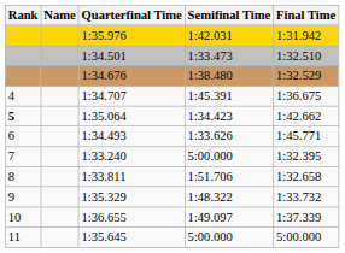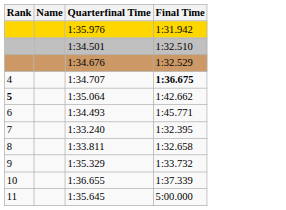 <table class="wikitable">
 <tr>
 <th>Rank</th>
 <th>Name</th>
 <th>Quarterfinal Time</th>
-<th>Semifinal Time</th>
 <th>Final Time</th>
 </tr>
 <tr style="background:gold;">
 <td></td>
 <td></td>
 <td>1:35.976</td>
-<td>1:42.031</td>
 <td>1:31.942</td>
 </tr>
 <tr style="background:silver;">
 <td></td>
 <td></td>
 <td>1:34.501</td>
-<td>1:33.473</td>
 <td>1:32.510</td>
 </tr>
 <tr style="background:#CC9966;">
 <td></td>
 <td></td>
 <td>1:34.676</td>
-<td>1:38.480</td>
 <td>1:32.529</td>
 </tr>
 <tr>
 <td>4</td>
 <td></td>
 <td>1:34.707</td>
-<td>1:45.391</td>
-<td>1:36.675</td>
+<td><strong>1:36.675</strong></td>
 </tr>
 <tr>
 <td><strong>5</strong></td>
 <td></td>
 <td>1:35.064</td>
-<td>1:34.423</td>
 <td>1:42.662</td>
 </tr>
 <tr>
 <td>6</td>
 <td></td>
 <td>1:34.493</td>
-<td>1:33.626</td>
 <td>1:45.771</td>
 </tr>
 <tr>
 <td>7</td>
 <td></td>
 <td>1:33.240</td>
-<td>5:00.000</td>
 <td>1:32.395</td>
 </tr>
 <tr>
 <td>8</td>
 <td></td>
 <td>1:33.811</td>
-<td>1:51.706</td>
 <td>1:32.658</td>
 </tr>
 <tr>
 <td>9</td>
 <td></td>
 <td>1:35.329</td>
-<td>1:48.322</td>
 <td>1:33.732</td>
 </tr>
 <tr>
 <td>10</td>
 <td></td>
 <td>1:36.655</td>
-<td>1:49.097</td>
 <td>1:37.339</td>
 </tr>
 <tr>
 <td>11</td>
 <td></td>
 <td>1:35.645</td>
 <td>5:00.000</td>
-<td>5:00.000</td>
 </tr>
 </table>
